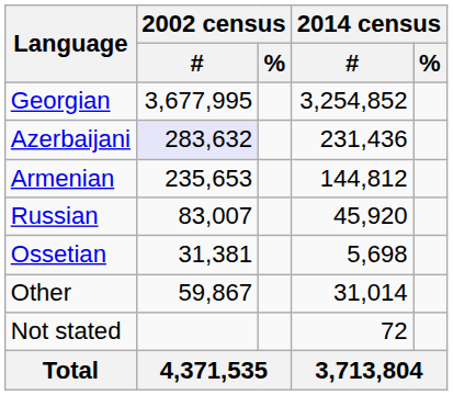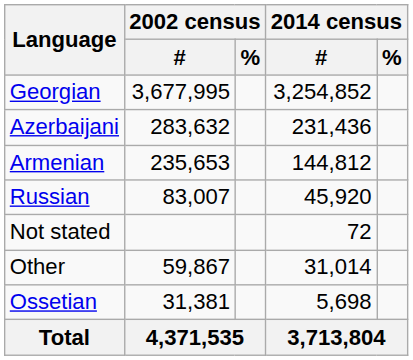 <table class="wikitable">
 <tr bgcolor="#e0e0e0">
 <th rowspan="2">Language</th>
 <th colspan="2">2002 census</th>
 <th colspan="2">2014 census</th>
 </tr>
 <tr bgcolor="#e0e0e0">
 <th>#</th>
 <th>%</th>
 <th>#</th>
 <th>%</th>
 </tr>
 <tr>
 <td><a href='#'>Georgian</a></td>
 <td align="right">3,677,995</td>
 <td></td>
 <td align="right">3,254,852</td>
 <td></td>
 </tr>
 <tr>
 <td><a href='#'>Azerbaijani</a></td>
-<td align="right" style="background: lavender;">283,632</td>
+<td align="right">283,632</td>
 <td></td>
 <td align="right">231,436</td>
 <td></td>
 </tr>
 <tr>
 <td><a href='#'>Armenian</a></td>
 <td align="right">235,653</td>
 <td></td>
 <td align="right">144,812</td>
 <td></td>
 </tr>
 <tr>
 <td><a href='#'>Russian</a></td>
 <td align="right">83,007</td>
 <td></td>
 <td align="right">45,920</td>
 <td></td>
 </tr>
 <tr>
-<td><a href='#'>Ossetian</a></td>
-<td align="right">31,381</td>
+<td>Not stated</td>
 <td></td>
-<td align="right">5,698</td>
+<td></td>
+<td align="right">72</td>
 <td></td>
 </tr>
 <tr>
 <td>Other</td>
 <td align="right">59,867</td>
 <td></td>
 <td align="right">31,014</td>
 <td></td>
 </tr>
 <tr>
-<td>Not stated</td>
+<td><a href='#'>Ossetian</a></td>
+<td align="right">31,381</td>
 <td></td>
-<td></td>
-<td align="right">72</td>
+<td align="right">5,698</td>
 <td></td>
 </tr>
 <tr>
 <th>Total</th>
 <th colspan="2">4,371,535</th>
 <th colspan="2">3,713,804</th>
 </tr>
 </table>
